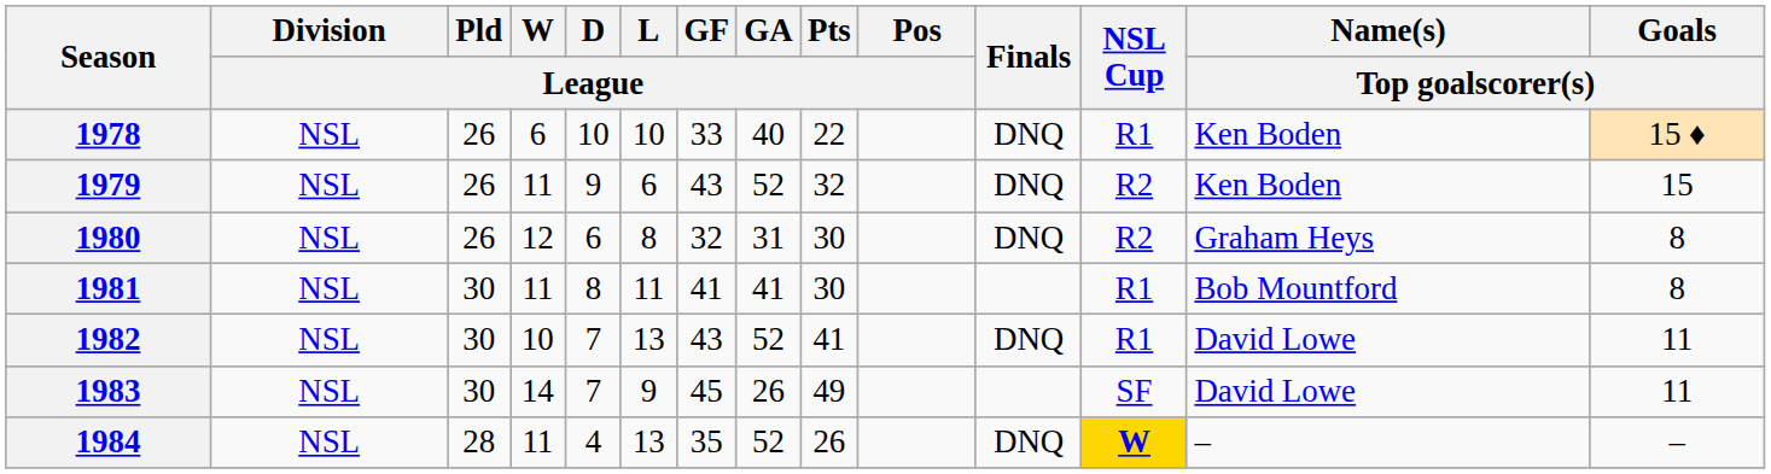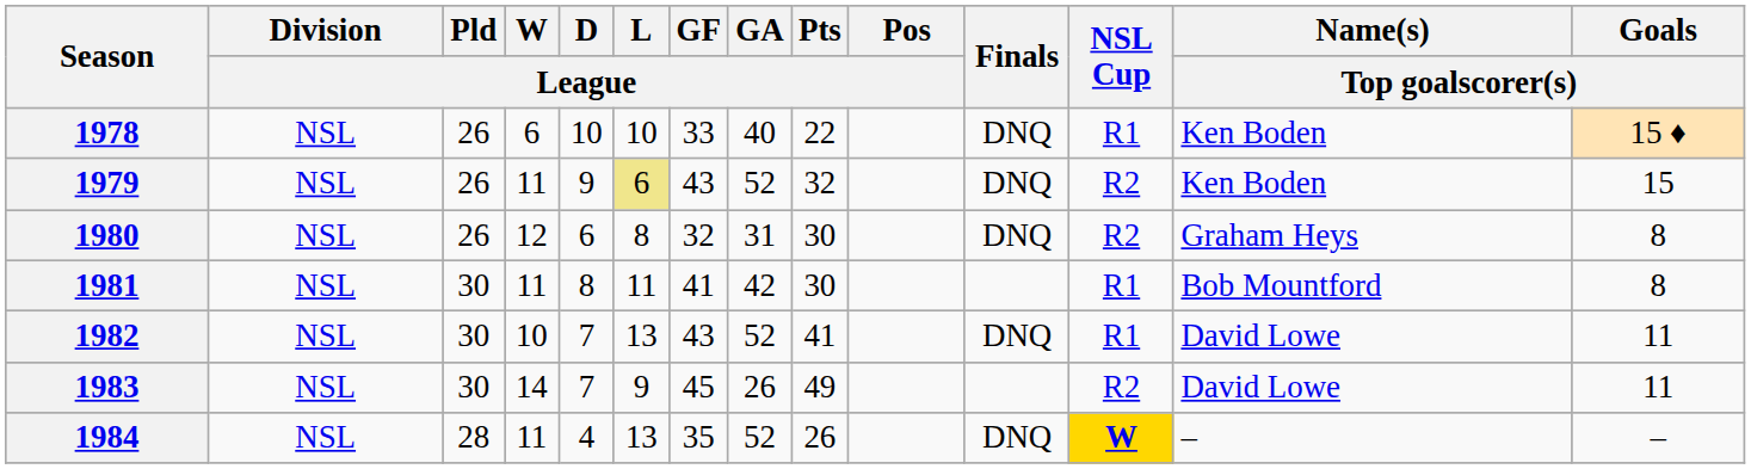 <table class="wikitable sortable" style="text-align: center">
 <tr>
 <th rowspan="2" scope="col">Season</th>
 <th scope="col">Division</th>
 <th width="20" scope="col">Pld</th>
 <th width="20" scope="col">W</th>
 <th width="20" scope="col">D</th>
 <th width="20" scope="col">L</th>
 <th width="20" scope="col">GF</th>
 <th width="20" scope="col">GA</th>
 <th width="20" scope="col">Pts</th>
 <th scope="col">Pos</th>
 <th rowspan="2" width="6%" scope="col" class="unsortable">Finals</th>
 <th rowspan="2" width="6%" scope="col" class="unsortable"><a href='#'>NSL Cup</a></th>
 <th scope="col">Name(s)</th>
 <th scope="col">Goals</th>
 </tr>
 <tr class="unsortable">
 <th colspan="9" scope="col">League</th>
 <th colspan="2" scope="col">Top goalscorer(s)</th>
 </tr>
 <tr>
 <th><a href='#'>1978</a></th>
 <td><a href='#'>NSL</a></td>
 <td>26</td>
 <td>6</td>
 <td>10</td>
 <td>10</td>
 <td>33</td>
 <td>40</td>
 <td>22</td>
 <td></td>
 <td>DNQ</td>
 <td><a href='#'>R1</a></td>
 <td align=left><a href='#'>Ken Boden</a></td>
 <td bgcolor=Moccasin>15 ♦</td>
 </tr>
 <tr>
 <th><a href='#'>1979</a></th>
 <td><a href='#'>NSL</a></td>
 <td>26</td>
 <td>11</td>
 <td>9</td>
-<td>6</td>
+<td style="background: khaki;">6</td>
 <td>43</td>
 <td>52</td>
 <td>32</td>
 <td></td>
 <td>DNQ</td>
 <td><a href='#'>R2</a></td>
 <td align=left><a href='#'>Ken Boden</a></td>
 <td>15</td>
 </tr>
 <tr>
 <th><a href='#'>1980</a></th>
 <td><a href='#'>NSL</a></td>
 <td>26</td>
 <td>12</td>
 <td>6</td>
 <td>8</td>
 <td>32</td>
 <td>31</td>
 <td>30</td>
 <td></td>
 <td>DNQ</td>
 <td><a href='#'>R2</a></td>
 <td align=left><a href='#'>Graham Heys</a></td>
 <td>8</td>
 </tr>
 <tr>
 <th><a href='#'>1981</a></th>
 <td><a href='#'>NSL</a></td>
 <td>30</td>
 <td>11</td>
 <td>8</td>
 <td>11</td>
 <td>41</td>
-<td>41</td>
+<td>42</td>
 <td>30</td>
 <td></td>
 <td></td>
 <td><a href='#'>R1</a></td>
 <td align=left><a href='#'>Bob Mountford</a></td>
 <td>8</td>
 </tr>
 <tr>
 <th><a href='#'>1982</a></th>
 <td><a href='#'>NSL</a></td>
 <td>30</td>
 <td>10</td>
 <td>7</td>
 <td>13</td>
 <td>43</td>
 <td>52</td>
 <td>41</td>
 <td></td>
 <td>DNQ</td>
 <td><a href='#'>R1</a></td>
 <td align=left><a href='#'>David Lowe</a></td>
 <td>11</td>
 </tr>
 <tr>
 <th><a href='#'>1983</a></th>
 <td><a href='#'>NSL</a></td>
 <td>30</td>
 <td>14</td>
 <td>7</td>
 <td>9</td>
 <td>45</td>
 <td>26</td>
 <td>49</td>
 <td></td>
 <td></td>
-<td><a href='#'>SF</a></td>
+<td><a href='#'>R2</a></td>
 <td align=left><a href='#'>David Lowe</a></td>
 <td>11</td>
 </tr>
 <tr>
 <th><a href='#'>1984</a></th>
 <td><a href='#'>NSL</a></td>
 <td>28</td>
 <td>11</td>
 <td>4</td>
 <td>13</td>
 <td>35</td>
 <td>52</td>
 <td>26</td>
 <td></td>
 <td>DNQ</td>
 <td bgcolor=gold><a href='#'><strong>W</strong></a></td>
 <td align=left>–</td>
 <td>–</td>
 </tr>
 </table>
